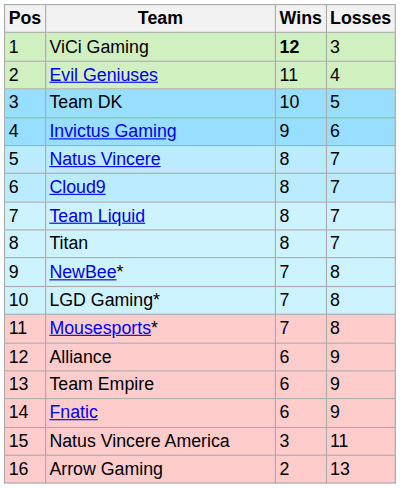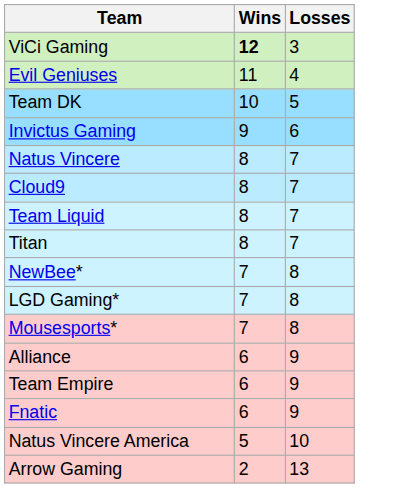 <table class="wikitable sortable">
 <tr>
-<th width="20px">Pos</th>
 <th width="200px">Team</th>
 <th>Wins</th>
 <th>Losses</th>
 </tr>
 <tr style="background: #D0F0C0;">
-<td>1</td>
 <td> ViCi Gaming</td>
 <td><strong>12</strong></td>
 <td>3</td>
 </tr>
 <tr style="background: #D0F0C0;">
-<td>2</td>
 <td> <a href='#'>Evil Geniuses</a></td>
 <td>11</td>
 <td>4</td>
 </tr>
 <tr style="background: #97DEFF;">
-<td>3</td>
 <td> Team DK</td>
 <td>10</td>
 <td>5</td>
 </tr>
 <tr style="background: #97DEFF;">
-<td>4</td>
 <td> <a href='#'>Invictus Gaming</a></td>
 <td>9</td>
 <td>6</td>
 </tr>
 <tr style="background: #BBEBFF;">
-<td>5</td>
 <td> <a href='#'>Natus Vincere</a></td>
 <td>8</td>
 <td>7</td>
 </tr>
 <tr style="background: #BBEBFF;">
-<td>6</td>
 <td> <a href='#'>Cloud9</a></td>
 <td>8</td>
 <td>7</td>
 </tr>
 <tr style="background: #CCF3FF;">
-<td>7</td>
 <td> <a href='#'>Team Liquid</a></td>
 <td>8</td>
 <td>7</td>
 </tr>
 <tr style="background: #CCF3FF;">
-<td>8</td>
 <td> Titan</td>
 <td>8</td>
 <td>7</td>
 </tr>
 <tr style="background: #CCF3FF;">
-<td>9</td>
 <td> <a href='#'>NewBee</a>*</td>
 <td>7</td>
 <td>8</td>
 </tr>
 <tr style="background: #CCF3FF;">
-<td>10</td>
 <td> LGD Gaming*</td>
 <td>7</td>
 <td>8</td>
 </tr>
 <tr style="background: #FFCCCC;">
-<td>11</td>
 <td> <a href='#'>Mousesports</a>*</td>
 <td>7</td>
 <td>8</td>
 </tr>
 <tr style="background: #FFCCCC;">
-<td>12</td>
 <td> Alliance</td>
 <td>6</td>
 <td>9</td>
 </tr>
 <tr style="background: #FFCCCC;">
-<td>13</td>
 <td> Team Empire</td>
 <td>6</td>
 <td>9</td>
 </tr>
 <tr style="background: #FFCCCC;">
-<td>14</td>
 <td> <a href='#'>Fnatic</a></td>
 <td>6</td>
 <td>9</td>
 </tr>
 <tr style="background: #FFCCCC;">
-<td>15</td>
 <td> Natus Vincere America</td>
-<td>3</td>
-<td>11</td>
+<td>5</td>
+<td>10</td>
 </tr>
 <tr style="background: #FFCCCC;">
-<td>16</td>
 <td> Arrow Gaming</td>
 <td>2</td>
 <td>13</td>
 </tr>
 </table>
